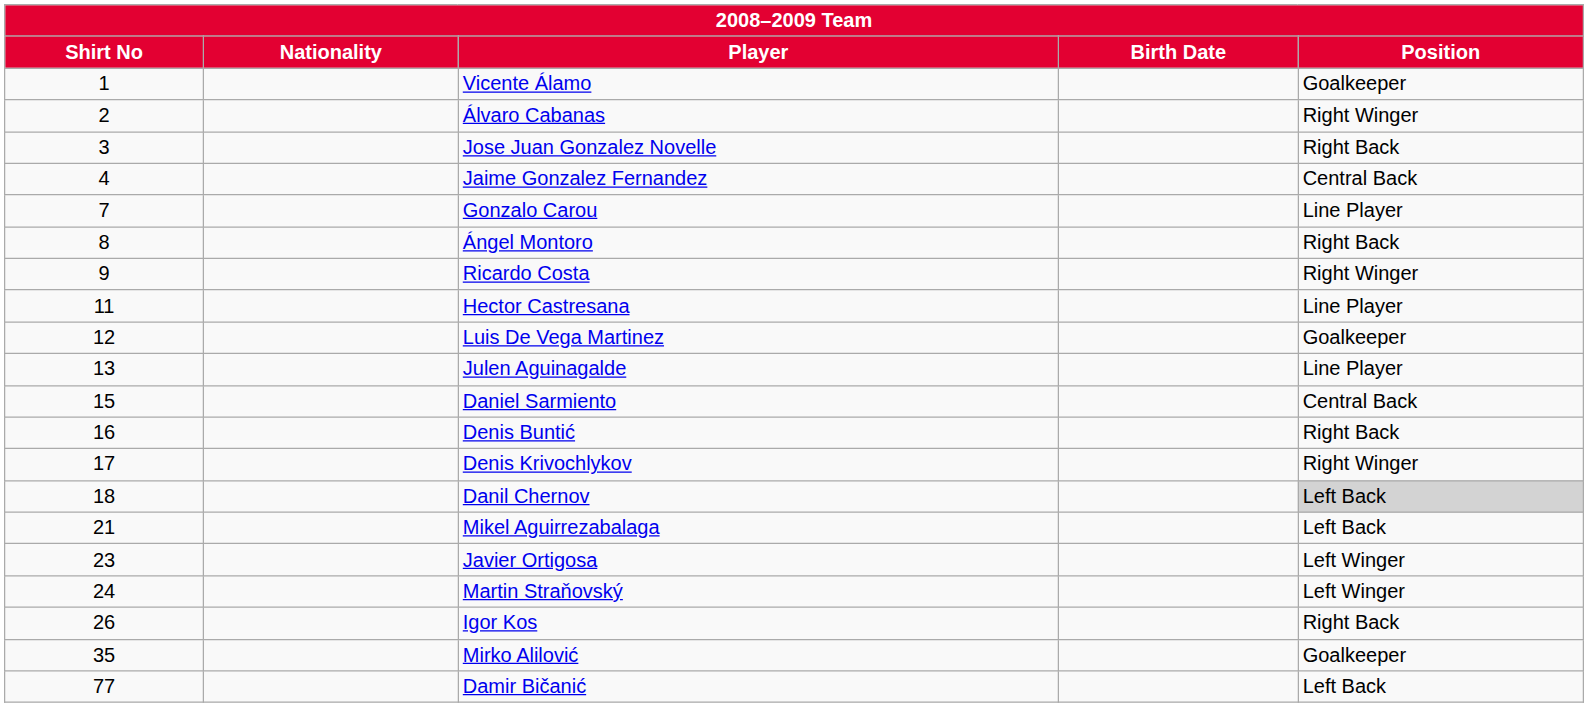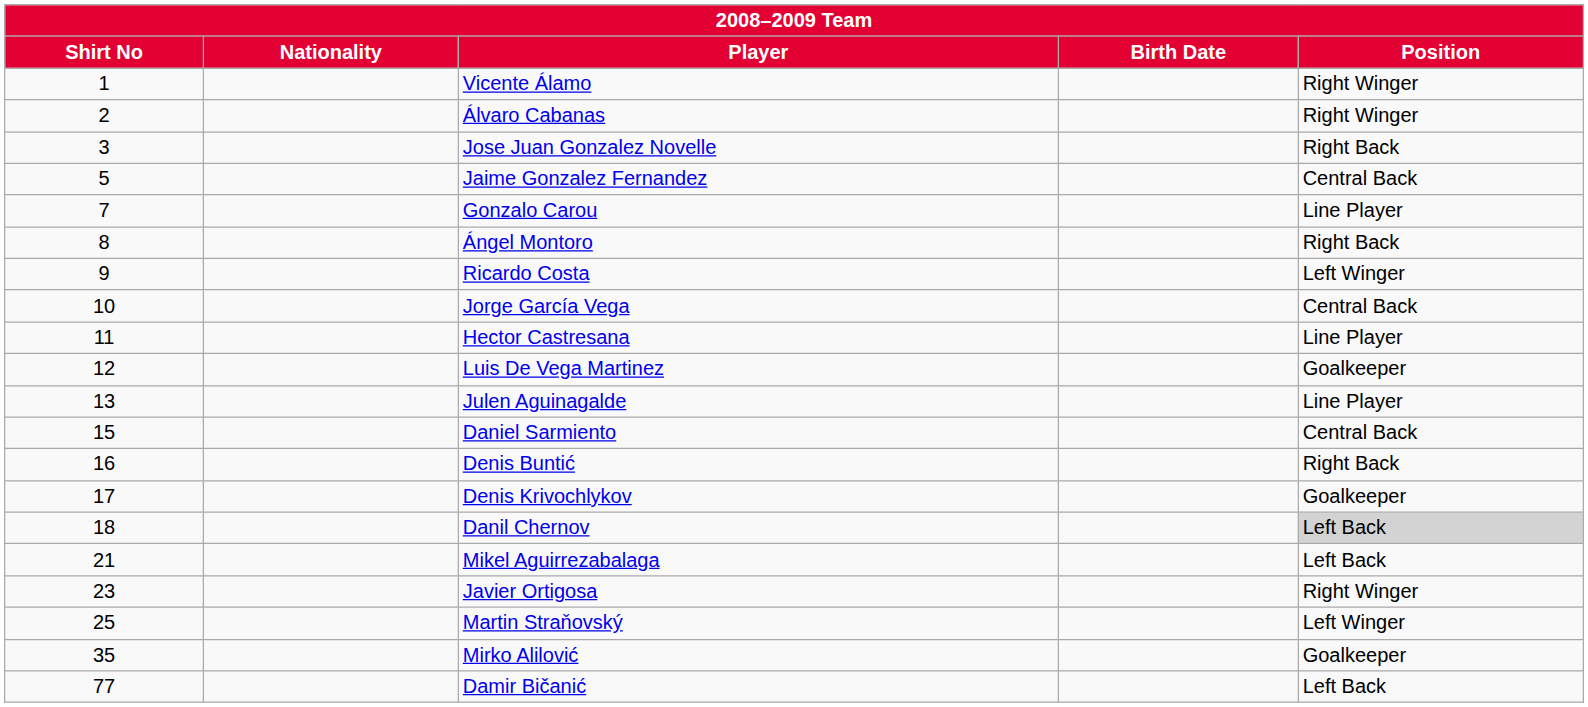 <table class="wikitable collapsible collapsed" style="width:100%;">
 <tr>
 <th colspan=5 style="background-color:#E30032;color:#FFFFFF;text-align:center;"> <strong>2008–2009 Team</strong></th>
 </tr>
 <tr>
 <th style="color:#FFFFFF; background:#E30032">Shirt No</th>
 <th style="color:#FFFFFF; background:#E30032">Nationality</th>
 <th style="color:#FFFFFF; background:#E30032">Player</th>
 <th style="color:#FFFFFF; background:#E30032">Birth Date</th>
 <th style="color:#FFFFFF; background:#E30032">Position</th>
 </tr>
 <tr>
 <td align=center>1</td>
 <td></td>
 <td><a href='#'>Vicente Álamo</a></td>
 <td></td>
-<td>Goalkeeper</td>
+<td>Right Winger</td>
 </tr>
 <tr>
 <td align=center>2</td>
 <td></td>
 <td><a href='#'>Álvaro Cabanas</a></td>
 <td></td>
 <td>Right Winger</td>
 </tr>
 <tr>
 <td align=center>3</td>
 <td></td>
 <td><a href='#'>Jose Juan Gonzalez Novelle</a></td>
 <td></td>
 <td>Right Back</td>
 </tr>
 <tr>
-<td align=center>4</td>
+<td align=center>5</td>
 <td></td>
 <td><a href='#'>Jaime Gonzalez Fernandez</a></td>
 <td></td>
 <td>Central Back</td>
 </tr>
 <tr>
 <td align=center>7</td>
 <td></td>
 <td><a href='#'>Gonzalo Carou</a></td>
 <td></td>
 <td>Line Player</td>
 </tr>
 <tr>
 <td align=center>8</td>
 <td></td>
 <td><a href='#'>Ángel Montoro</a></td>
 <td></td>
 <td>Right Back</td>
 </tr>
 <tr>
 <td align=center>9</td>
 <td></td>
 <td><a href='#'>Ricardo Costa</a></td>
 <td></td>
-<td>Right Winger</td>
+<td>Left Winger</td>
+</tr>
+<tr>
+<td align=center>10</td>
+<td></td>
+<td><a href='#'>Jorge García Vega</a></td>
+<td></td>
+<td>Central Back</td>
 </tr>
 <tr>
 <td align=center>11</td>
 <td></td>
 <td><a href='#'>Hector Castresana</a></td>
 <td></td>
 <td>Line Player</td>
 </tr>
 <tr>
 <td align=center>12</td>
 <td></td>
 <td><a href='#'>Luis De Vega Martinez</a></td>
 <td></td>
 <td>Goalkeeper</td>
 </tr>
 <tr>
 <td align=center>13</td>
 <td></td>
 <td><a href='#'>Julen Aguinagalde</a></td>
 <td></td>
 <td>Line Player</td>
 </tr>
 <tr>
 <td align=center>15</td>
 <td></td>
 <td><a href='#'>Daniel Sarmiento</a></td>
 <td></td>
 <td>Central Back</td>
 </tr>
 <tr>
 <td align=center>16</td>
 <td></td>
 <td><a href='#'>Denis Buntić</a></td>
 <td></td>
 <td>Right Back</td>
 </tr>
 <tr>
 <td align=center>17</td>
 <td></td>
 <td><a href='#'>Denis Krivochlykov</a></td>
 <td></td>
-<td>Right Winger</td>
+<td>Goalkeeper</td>
 </tr>
 <tr>
 <td align=center>18</td>
 <td></td>
 <td><a href='#'>Danil Chernov</a></td>
 <td></td>
 <td style="background: lightgrey;">Left Back</td>
 </tr>
 <tr>
 <td align=center>21</td>
 <td></td>
 <td><a href='#'>Mikel Aguirrezabalaga</a></td>
 <td></td>
 <td>Left Back</td>
 </tr>
 <tr>
 <td align=center>23</td>
 <td></td>
 <td><a href='#'>Javier Ortigosa</a></td>
 <td></td>
-<td>Left Winger</td>
+<td>Right Winger</td>
 </tr>
 <tr>
-<td align=center>24</td>
+<td align=center>25</td>
 <td></td>
 <td><a href='#'>Martin Straňovský</a></td>
 <td></td>
 <td>Left Winger</td>
-</tr>
-<tr>
-<td align=center>26</td>
-<td></td>
-<td><a href='#'>Igor Kos</a></td>
-<td></td>
-<td>Right Back</td>
 </tr>
 <tr>
 <td align=center>35</td>
 <td></td>
 <td><a href='#'>Mirko Alilović</a></td>
 <td></td>
 <td>Goalkeeper</td>
 </tr>
 <tr>
 <td align=center>77</td>
 <td></td>
 <td><a href='#'>Damir Bičanić</a></td>
 <td></td>
 <td>Left Back</td>
 </tr>
 </table>
